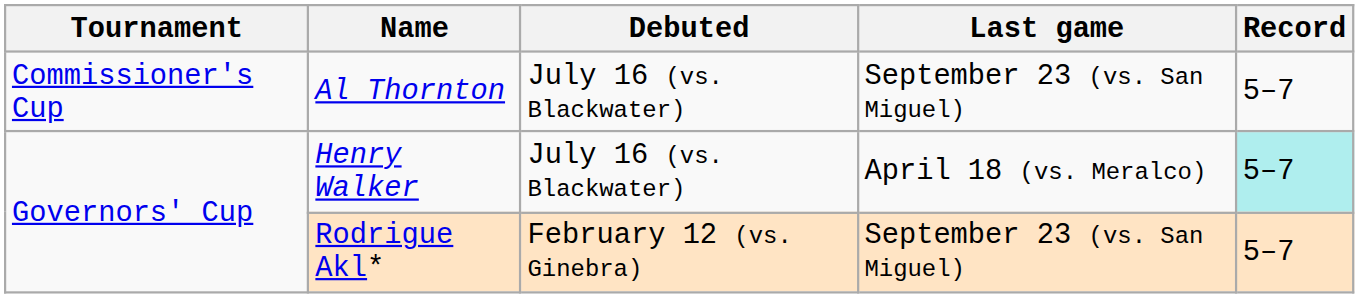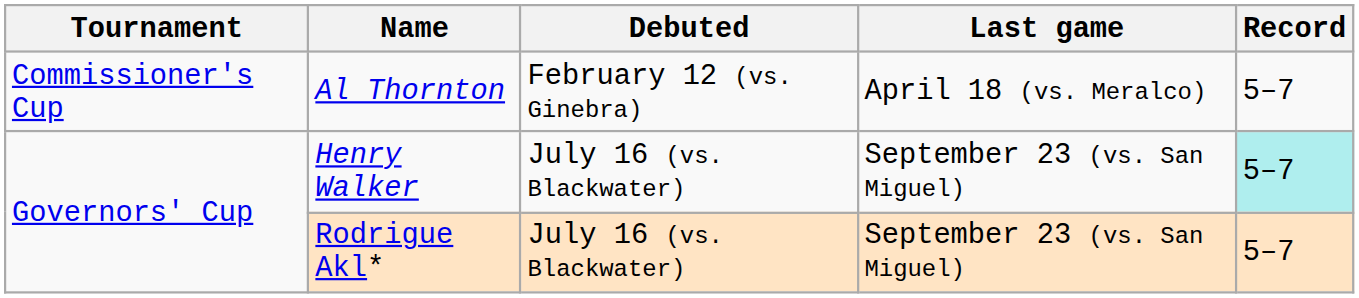 <table class="wikitable">
 <tr>
 <th>Tournament</th>
 <th>Name</th>
 <th>Debuted</th>
 <th>Last game</th>
 <th>Record</th>
 </tr>
 <tr>
 <td><a href='#'>Commissioner's Cup</a></td>
 <td><em><a href='#'>Al Thornton</a></em></td>
-<td>July 16 <small>(vs. Blackwater)</small></td>
-<td>September 23 <small>(vs. San Miguel)</small></td>
+<td>February 12 <small>(vs. Ginebra)</small></td>
+<td>April 18 <small>(vs. Meralco)</small></td>
 <td>5–7</td>
 </tr>
 <tr>
 <td rowspan=2><a href='#'>Governors' Cup</a></td>
 <td> <em><a href='#'>Henry Walker</a></em></td>
 <td>July 16 <small>(vs. Blackwater)</small></td>
-<td>April 18 <small>(vs. Meralco)</small></td>
+<td>September 23 <small>(vs. San Miguel)</small></td>
 <td style="background: paleturquoise;">5–7</td>
 </tr>
 <tr bgcolor=#FFE4C4>
 <td> <a href='#'>Rodrigue Akl</a>*</td>
-<td>February 12 <small>(vs. Ginebra)</small></td>
+<td>July 16 <small>(vs. Blackwater)</small></td>
 <td>September 23 <small>(vs. San Miguel)</small></td>
 <td>5–7</td>
 </tr>
 </table>
